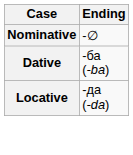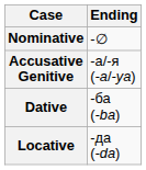 <table class="wikitable">
 <tr>
 <th>Case</th>
 <th>Ending</th>
 </tr>
 <tr>
 <th>Nominative</th>
 <td>-∅</td>
 </tr>
 <tr>
+<th>Accusative<br>Genitive</th>
+<td>-а/-я<br>(<em>-a</em>/<em>-ya</em>)</td>
+</tr>
+<tr>
 <th>Dative</th>
 <td>-ба<br>(<em>-ba</em>)</td>
 </tr>
 <tr>
 <th>Locative</th>
 <td>-да<br>(<em>-da</em>)</td>
 </tr>
 </table>
